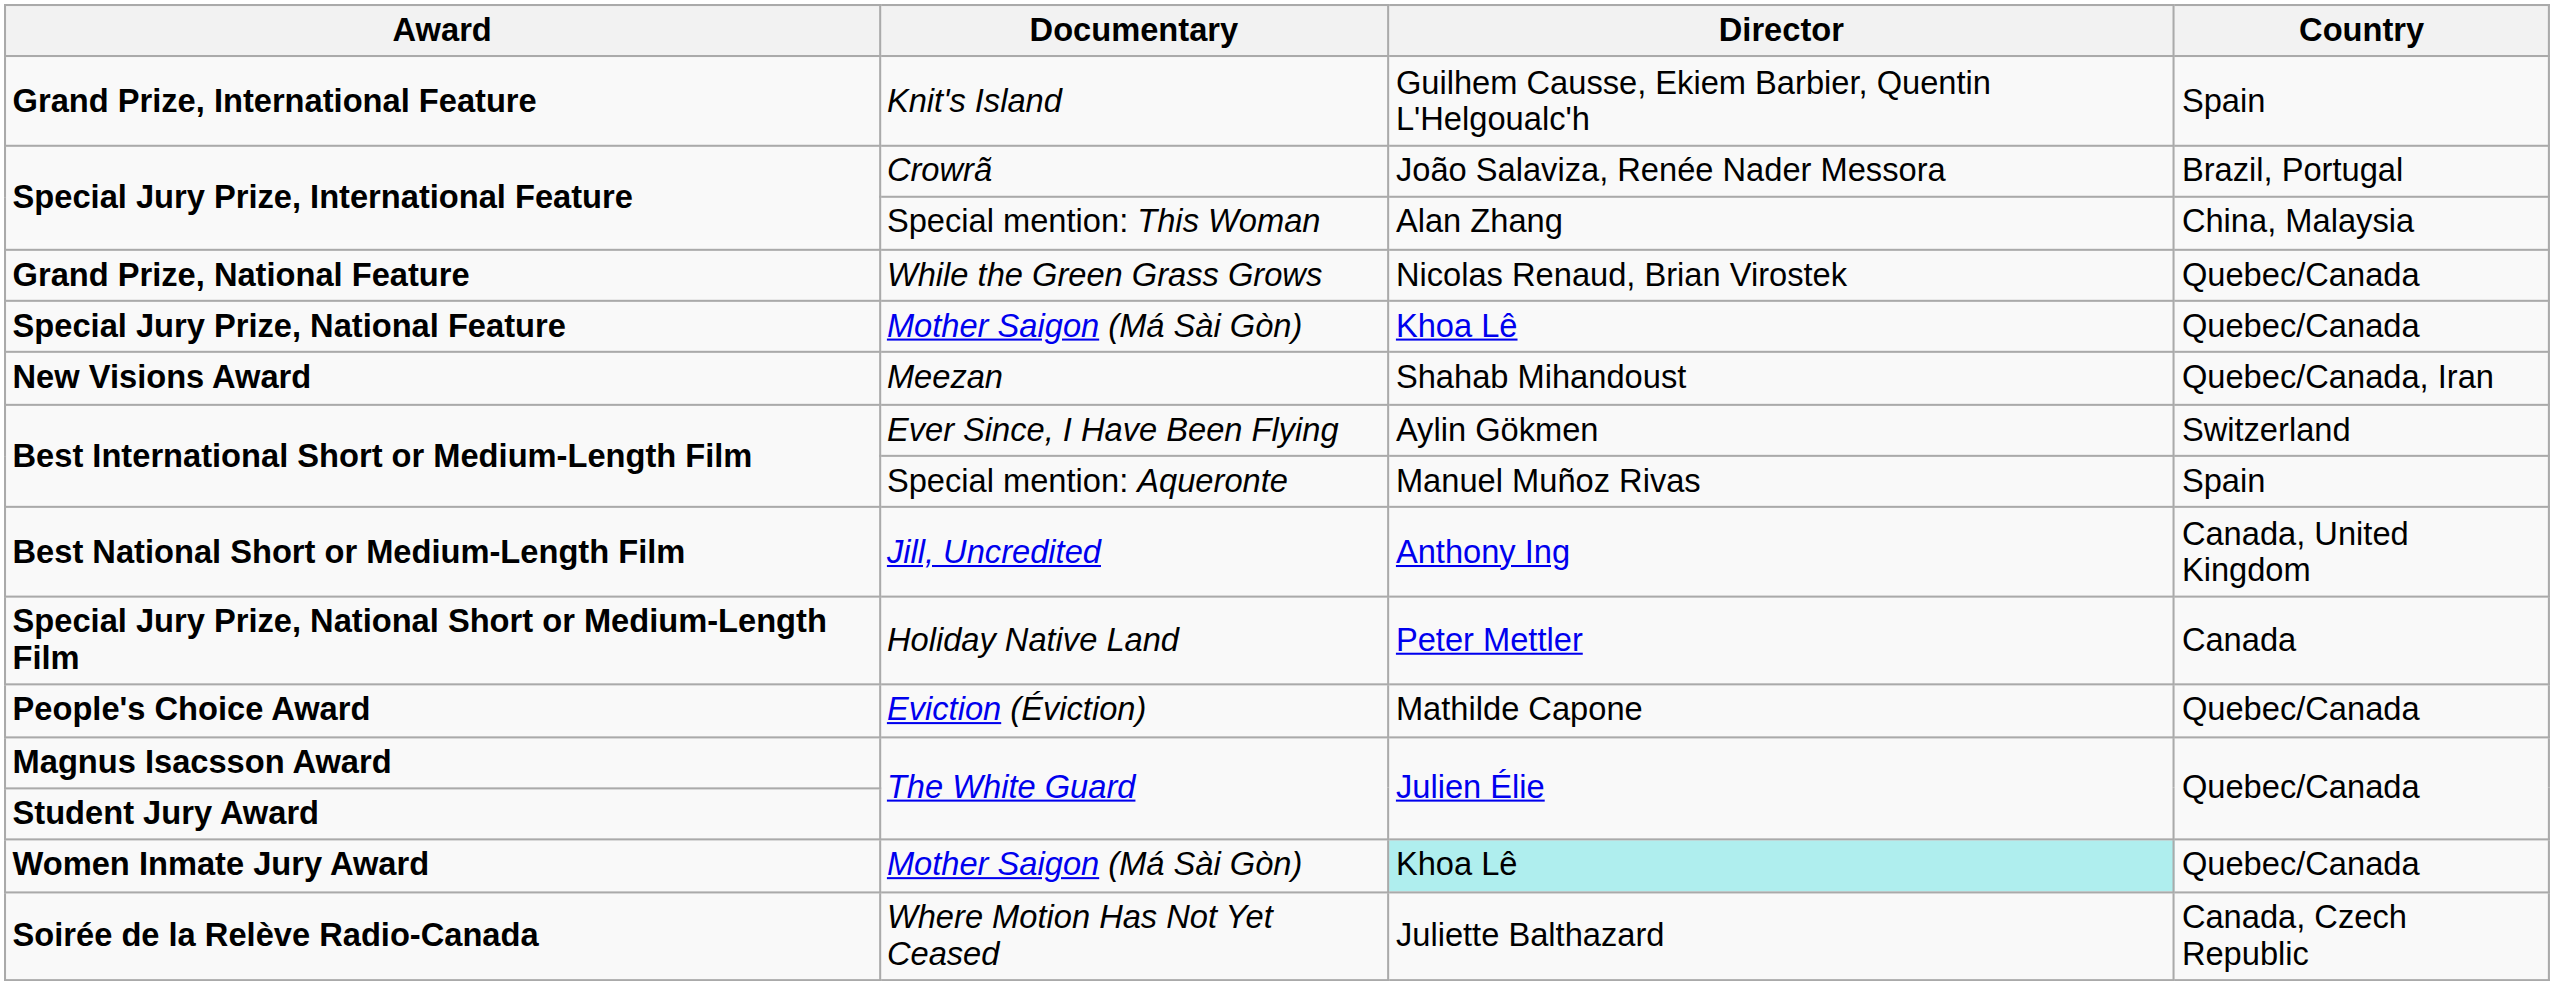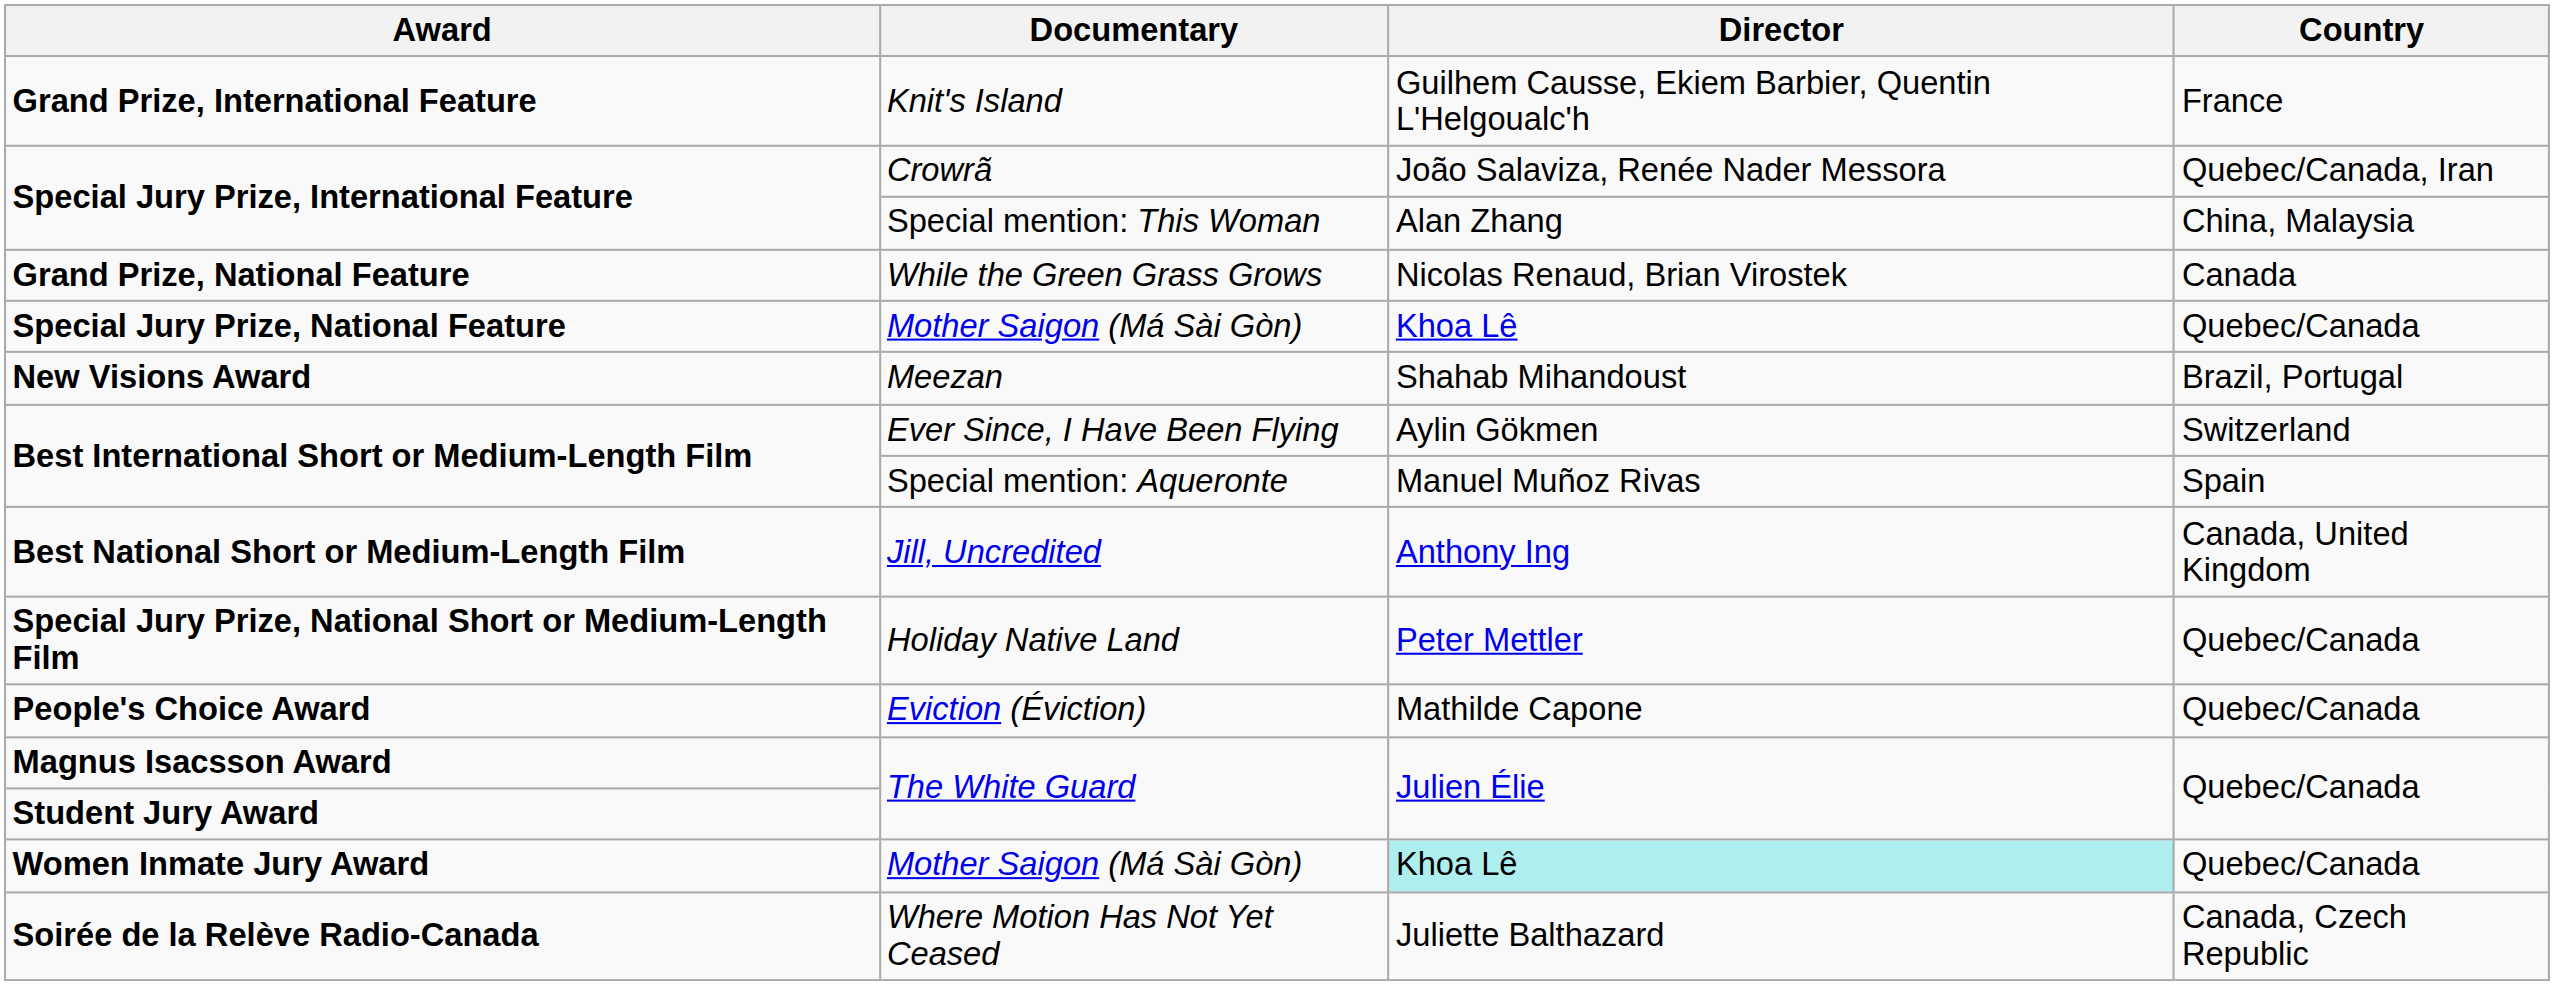 <table class="wikitable">
 <tr>
 <th>Award</th>
 <th>Documentary</th>
 <th>Director</th>
 <th>Country</th>
 </tr>
 <tr>
 <td><strong>Grand Prize, International Feature</strong></td>
 <td><em>Knit's Island</em></td>
 <td>Guilhem Causse, Ekiem Barbier, Quentin L'Helgoualc'h</td>
-<td>Spain</td>
+<td>France</td>
 </tr>
 <tr>
 <td rowspan=2><strong>Special Jury Prize, International Feature</strong></td>
 <td><em>Crowrã</em></td>
 <td>João Salaviza, Renée Nader Messora</td>
-<td>Brazil, Portugal</td>
+<td>Quebec/Canada, Iran</td>
 </tr>
 <tr>
 <td>Special mention: <em>This Woman</em></td>
 <td>Alan Zhang</td>
 <td>China, Malaysia</td>
 </tr>
 <tr>
 <td><strong>Grand Prize, National Feature</strong></td>
 <td><em>While the Green Grass Grows</em></td>
 <td>Nicolas Renaud, Brian Virostek</td>
-<td>Quebec/Canada</td>
+<td>Canada</td>
 </tr>
 <tr>
 <td><strong>Special Jury Prize, National Feature</strong></td>
 <td><em><a href='#'>Mother Saigon</a> (Má Sài Gòn)</em></td>
 <td><a href='#'>Khoa Lê</a></td>
 <td>Quebec/Canada</td>
 </tr>
 <tr>
 <td><strong>New Visions Award</strong></td>
 <td><em>Meezan</em></td>
 <td>Shahab Mihandoust</td>
-<td>Quebec/Canada, Iran</td>
+<td>Brazil, Portugal</td>
 </tr>
 <tr>
 <td rowspan=2><strong>Best International Short or Medium-Length Film</strong></td>
 <td><em>Ever Since, I Have Been Flying</em></td>
 <td>Aylin Gökmen</td>
 <td>Switzerland</td>
 </tr>
 <tr>
 <td>Special mention: <em>Aqueronte</em></td>
 <td>Manuel Muñoz Rivas</td>
 <td>Spain</td>
 </tr>
 <tr>
 <td><strong>Best National Short or Medium-Length Film</strong></td>
 <td><em><a href='#'>Jill, Uncredited</a></em></td>
 <td><a href='#'>Anthony Ing</a></td>
 <td>Canada, United Kingdom</td>
 </tr>
 <tr>
 <td><strong>Special Jury Prize, National Short or Medium-Length Film</strong></td>
 <td><em>Holiday Native Land</em></td>
 <td><a href='#'>Peter Mettler</a></td>
-<td>Canada</td>
+<td>Quebec/Canada</td>
 </tr>
 <tr>
 <td><strong>People's Choice Award</strong></td>
 <td><em><a href='#'>Eviction</a> (Éviction)</em></td>
 <td>Mathilde Capone</td>
 <td>Quebec/Canada</td>
 </tr>
 <tr>
 <td><strong>Magnus Isacsson Award</strong></td>
 <td rowspan=2><em><a href='#'>The White Guard</a></em></td>
 <td rowspan=2><a href='#'>Julien Élie</a></td>
 <td rowspan=2>Quebec/Canada</td>
 </tr>
 <tr>
 <td><strong>Student Jury Award</strong></td>
 </tr>
 <tr>
 <td><strong>Women Inmate Jury Award</strong></td>
 <td><em><a href='#'>Mother Saigon</a> (Má Sài Gòn)</em></td>
 <td style="background: paleturquoise;">Khoa Lê</td>
 <td>Quebec/Canada</td>
 </tr>
 <tr>
 <td><strong>Soirée de la Relève Radio-Canada</strong></td>
 <td><em>Where Motion Has Not Yet Ceased</em></td>
 <td>Juliette Balthazard</td>
 <td>Canada, Czech Republic</td>
 </tr>
 </table>
